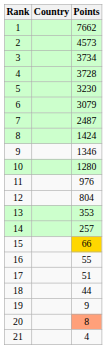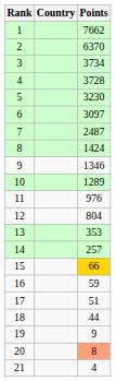 <table class="wikitable sortable" style="text-align:center">
 <tr>
 <th>Rank</th>
 <th>Country</th>
 <th>Points</th>
 </tr>
 <tr style="background:#cfc;">
 <td>1</td>
 <td align=left></td>
 <td>7662</td>
 </tr>
 <tr style="background:#cfc;">
 <td>2</td>
 <td align=left></td>
-<td>4573</td>
+<td>6370</td>
 </tr>
 <tr style="background:#cfc;">
 <td>3</td>
 <td align=left></td>
 <td>3734</td>
 </tr>
 <tr style="background:#cfc;">
 <td>4</td>
 <td align=left></td>
 <td>3728</td>
 </tr>
 <tr style="background:#cfc;">
 <td>5</td>
 <td align=left></td>
 <td>3230</td>
 </tr>
 <tr style="background:#cfc;">
 <td>6</td>
 <td align=left></td>
-<td>3079</td>
+<td>3097</td>
 </tr>
 <tr style="background:#cfc;">
 <td>7</td>
 <td align=left></td>
 <td>2487</td>
 </tr>
 <tr style="background:#cfc;">
 <td>8</td>
 <td align=left></td>
 <td>1424</td>
 </tr>
 <tr>
 <td>9</td>
 <td align=left></td>
 <td>1346</td>
 </tr>
 <tr style="background:#cfc;">
 <td>10</td>
 <td align=left></td>
-<td>1280</td>
+<td>1289</td>
 </tr>
 <tr>
 <td>11</td>
 <td align=left></td>
 <td>976</td>
 </tr>
 <tr>
 <td>12</td>
 <td align=left></td>
 <td>804</td>
 </tr>
 <tr style="background:#cfc;">
 <td>13</td>
 <td align=left></td>
 <td>353</td>
 </tr>
 <tr style="background:#cfc;">
 <td>14</td>
 <td align=left></td>
 <td>257</td>
 </tr>
 <tr>
 <td>15</td>
 <td align=left></td>
 <td style="background: gold;">66</td>
 </tr>
 <tr>
 <td>16</td>
 <td align=left></td>
-<td>55</td>
+<td>59</td>
 </tr>
 <tr>
 <td>17</td>
 <td align=left></td>
 <td>51</td>
 </tr>
 <tr>
 <td>18</td>
 <td align=left></td>
 <td>44</td>
 </tr>
 <tr>
 <td>19</td>
 <td align=left></td>
 <td>9</td>
 </tr>
 <tr>
 <td>20</td>
 <td align=left></td>
 <td style="background: lightsalmon;">8</td>
 </tr>
 <tr>
 <td>21</td>
 <td align=left></td>
 <td>4</td>
 </tr>
 </table>
